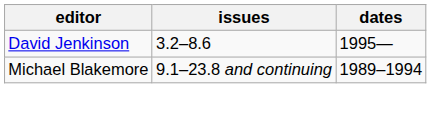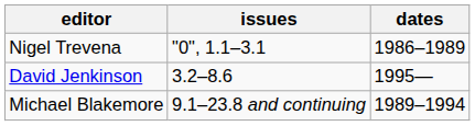 <table class="wikitable" border="1">
 <tr>
 <th>editor</th>
 <th>issues</th>
 <th>dates</th>
+</tr>
+<tr>
+<td>Nigel Trevena</td>
+<td>"0", 1.1–3.1</td>
+<td>1986–1989</td>
 </tr>
 <tr>
 <td><a href='#'>David Jenkinson</a></td>
 <td>3.2–8.6</td>
 <td>1995—</td>
 </tr>
 <tr>
 <td>Michael Blakemore</td>
 <td>9.1–23.8 <em>and continuing</em></td>
 <td>1989–1994</td>
 </tr>
 </table>
